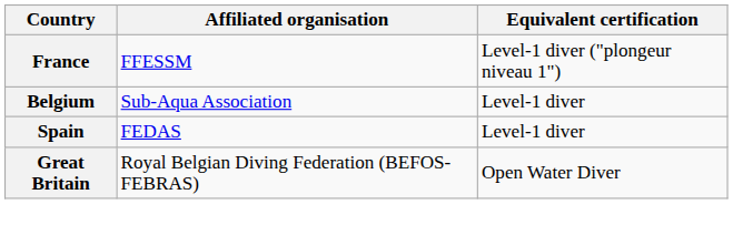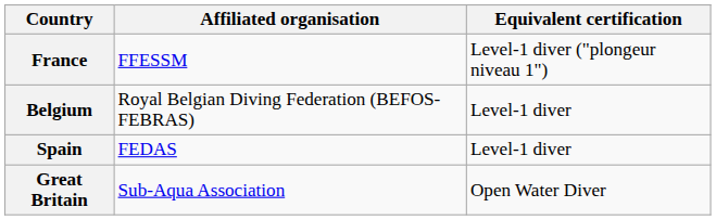 <table class="wikitable plainrowheaders">
 <tr>
 <th scope="col">Country</th>
 <th scope="col">Affiliated organisation </th>
 <th scope="col">Equivalent certification</th>
 </tr>
 <tr>
 <th scope="row">France</th>
 <td><a href='#'>FFESSM</a></td>
 <td>Level-1 diver ("plongeur niveau 1")</td>
 </tr>
 <tr>
 <th scope="row">Belgium</th>
-<td><a href='#'>Sub-Aqua Association</a></td>
+<td>Royal Belgian Diving Federation (BEFOS-FEBRAS)</td>
 <td>Level-1 diver</td>
 </tr>
 <tr>
 <th scope="row">Spain</th>
 <td><a href='#'>FEDAS</a></td>
 <td>Level-1 diver</td>
 </tr>
 <tr>
 <th scope="row">Great Britain</th>
-<td>Royal Belgian Diving Federation (BEFOS-FEBRAS)</td>
+<td><a href='#'>Sub-Aqua Association</a></td>
 <td>Open Water Diver </td>
 </tr>
 </table>
